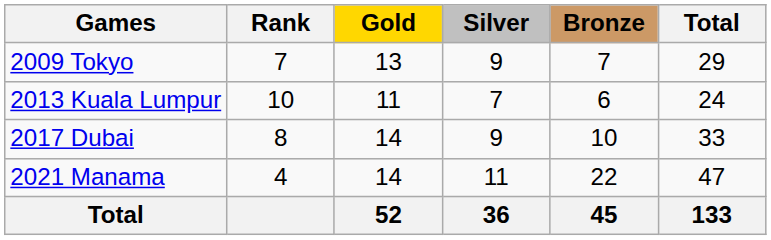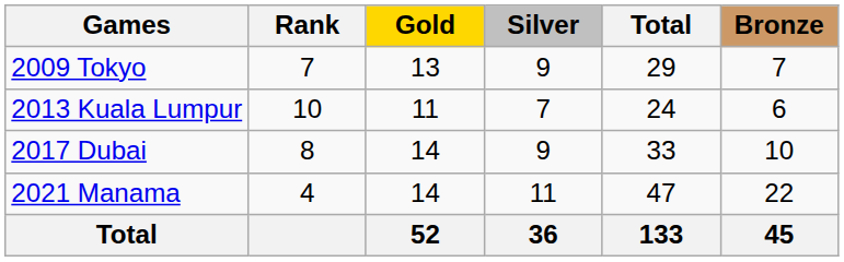 <table class="wikitable sortable" style="margin-top:0em; text-align:center; font-size:100%;">
 <tr>
 <th>Games</th>
 <th style="width:4em;">Rank</th>
 <th style="background:gold; width:4em;"><strong>Gold</strong></th>
 <th style="background:silver; width:4em;"><strong>Silver</strong></th>
+<th style="width:4em;">Total</th>
 <th style="background:#cc9966; width:4em;"><strong>Bronze</strong></th>
-<th style="width:4em;">Total</th>
 </tr>
 <tr>
 <td align=left><a href='#'>2009 Tokyo</a></td>
 <td>7</td>
 <td>13</td>
 <td>9</td>
+<td>29</td>
 <td>7</td>
-<td>29</td>
 </tr>
 <tr>
 <td align=left><a href='#'>2013 Kuala Lumpur</a></td>
 <td>10</td>
 <td>11</td>
 <td>7</td>
+<td>24</td>
 <td>6</td>
-<td>24</td>
 </tr>
 <tr>
 <td align=left><a href='#'>2017 Dubai</a></td>
 <td>8</td>
 <td>14</td>
 <td>9</td>
+<td>33</td>
 <td>10</td>
-<td>33</td>
 </tr>
 <tr>
 <td align=left><a href='#'>2021 Manama</a></td>
 <td>4</td>
 <td>14</td>
 <td>11</td>
+<td>47</td>
 <td>22</td>
-<td>47</td>
 </tr>
 <tr>
 <th>Total</th>
 <th></th>
 <th>52</th>
 <th>36</th>
+<th>133</th>
 <th>45</th>
-<th>133</th>
 </tr>
 </table>
